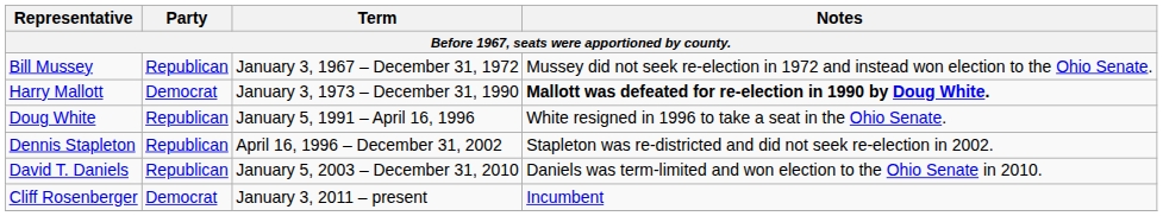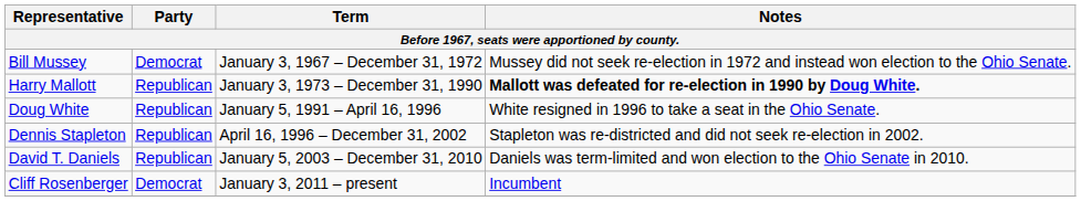 <table class=wikitable>
 <tr valign=bottom>
 <th>Representative</th>
 <th>Party</th>
 <th>Term</th>
 <th>Notes</th>
 </tr>
 <tr>
 <th colspan=5 style="font-size: 80%;"><em>Before 1967, seats were apportioned by county.</em></th>
 </tr>
 <tr>
 <td><a href='#'>Bill Mussey</a></td>
-<td><a href='#'>Republican</a></td>
+<td><a href='#'>Democrat</a></td>
 <td>January 3, 1967 – December 31, 1972</td>
 <td>Mussey did not seek re-election in 1972 and instead won election to the <a href='#'>Ohio Senate</a>.</td>
 </tr>
 <tr>
 <td><a href='#'>Harry Mallott</a></td>
-<td><a href='#'>Democrat</a></td>
+<td><a href='#'>Republican</a></td>
 <td>January 3, 1973 – December 31, 1990</td>
 <td><strong>Mallott was defeated for re-election in 1990 by <a href='#'>Doug White</a>.</strong></td>
 </tr>
 <tr>
 <td><a href='#'>Doug White</a></td>
 <td><a href='#'>Republican</a></td>
 <td>January 5, 1991 – April 16, 1996</td>
 <td>White resigned in 1996 to take a seat in the <a href='#'>Ohio Senate</a>.</td>
 </tr>
 <tr>
 <td><a href='#'>Dennis Stapleton</a></td>
 <td><a href='#'>Republican</a></td>
 <td>April 16, 1996 – December 31, 2002</td>
 <td>Stapleton was re-districted and did not seek re-election in 2002.</td>
 </tr>
 <tr>
 <td><a href='#'>David T. Daniels</a></td>
 <td><a href='#'>Republican</a></td>
 <td>January 5, 2003 – December 31, 2010</td>
 <td>Daniels was term-limited and won election to the <a href='#'>Ohio Senate</a> in 2010.</td>
 </tr>
 <tr>
 <td><a href='#'>Cliff Rosenberger</a></td>
 <td><a href='#'>Democrat</a></td>
 <td>January 3, 2011 – present</td>
 <td><a href='#'>Incumbent</a></td>
 </tr>
 <tr>
 </tr>
 </table>
